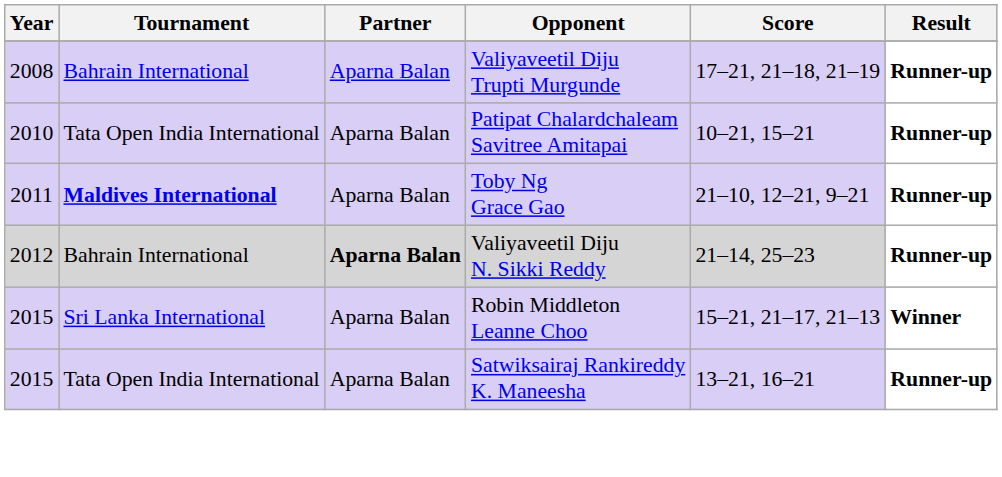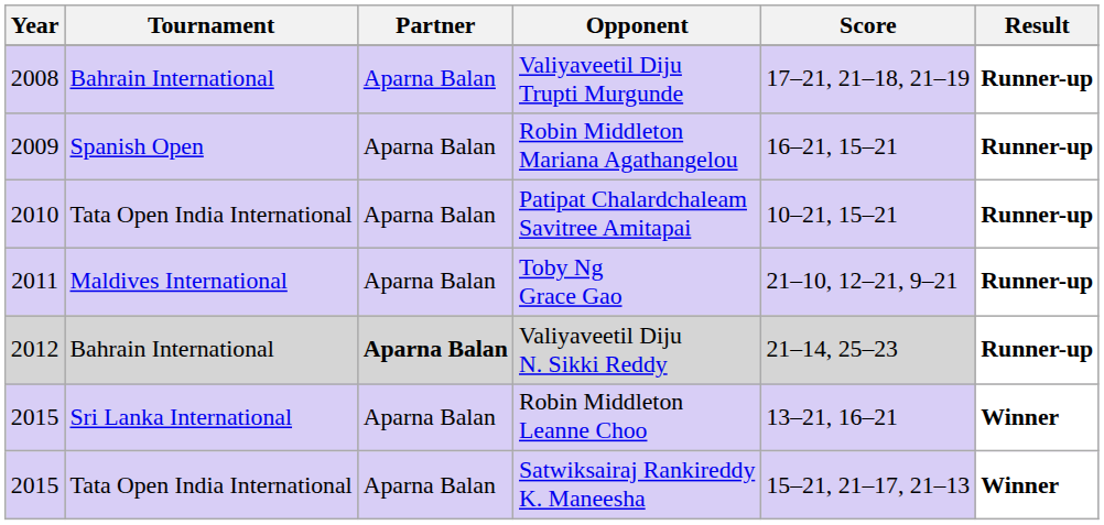 <table class="sortable wikitable" style="font-size: 90%;">
 <tr>
 <th>Year</th>
 <th>Tournament</th>
 <th>Partner</th>
 <th>Opponent</th>
 <th>Score</th>
 <th>Result</th>
 </tr>
 <tr>
 </tr>
 <tr style="background:#D8CEF6">
 <td align="center">2008</td>
 <td align="left"><a href='#'>Bahrain International</a></td>
 <td align="left"> <a href='#'>Aparna Balan</a></td>
 <td align="left"> <a href='#'>Valiyaveetil Diju</a> <br>  <a href='#'>Trupti Murgunde</a></td>
 <td align="left">17–21, 21–18, 21–19</td>
 <td style="text-align:left; background:white"> <strong>Runner-up</strong></td>
 </tr>
 <tr style="background:#D8CEF6">
+<td align="center">2009</td>
+<td align="left"><a href='#'>Spanish Open</a></td>
+<td align="left"> Aparna Balan</td>
+<td align="left"> <a href='#'>Robin Middleton</a> <br>  <a href='#'>Mariana Agathangelou</a></td>
+<td align="left">16–21, 15–21</td>
+<td style="text-align:left; background:white"> <strong>Runner-up</strong></td>
+</tr>
+<tr style="background:#D8CEF6">
 <td align="center">2010</td>
 <td align="left">Tata Open India International</td>
 <td align="left"> Aparna Balan</td>
 <td align="left"> <a href='#'>Patipat Chalardchaleam</a> <br>  <a href='#'>Savitree Amitapai</a></td>
 <td align="left">10–21, 15–21</td>
 <td style="text-align:left; background:white"> <strong>Runner-up</strong></td>
 </tr>
 <tr style="background:#D8CEF6">
 <td align="center">2011</td>
-<td align="left"><strong><a href='#'>Maldives International</a></strong></td>
+<td align="left"><a href='#'>Maldives International</a></td>
 <td align="left"> Aparna Balan</td>
 <td align="left"> <a href='#'>Toby Ng</a> <br>  <a href='#'>Grace Gao</a></td>
 <td align="left">21–10, 12–21, 9–21</td>
 <td style="text-align:left; background:white"> <strong>Runner-up</strong></td>
 </tr>
 <tr style="background:#D5D5D5">
 <td align="center">2012</td>
 <td align="left">Bahrain International</td>
 <td align="left"><strong> Aparna Balan</strong></td>
 <td align="left"> Valiyaveetil Diju <br>  <a href='#'>N. Sikki Reddy</a></td>
 <td align="left">21–14, 25–23</td>
 <td style="text-align:left; background:white"> <strong>Runner-up</strong></td>
 </tr>
 <tr style="background:#D8CEF6">
 <td align="center">2015</td>
 <td align="left"><a href='#'>Sri Lanka International</a></td>
 <td align="left"> Aparna Balan</td>
 <td align="left"> Robin Middleton <br>  <a href='#'>Leanne Choo</a></td>
-<td align="left">15–21, 21–17, 21–13</td>
+<td align="left">13–21, 16–21</td>
 <td style="text-align:left; background:white"> <strong>Winner</strong></td>
 </tr>
 <tr style="background:#D8CEF6">
 <td align="center">2015</td>
 <td align="left">Tata Open India International</td>
 <td align="left"> Aparna Balan</td>
 <td align="left"> <a href='#'>Satwiksairaj Rankireddy</a> <br>  <a href='#'>K. Maneesha</a></td>
-<td align="left">13–21, 16–21</td>
-<td style="text-align:left; background:white"> <strong>Runner-up</strong></td>
+<td align="left">15–21, 21–17, 21–13</td>
+<td style="text-align:left; background:white"> <strong>Winner</strong></td>
 </tr>
 </table>
